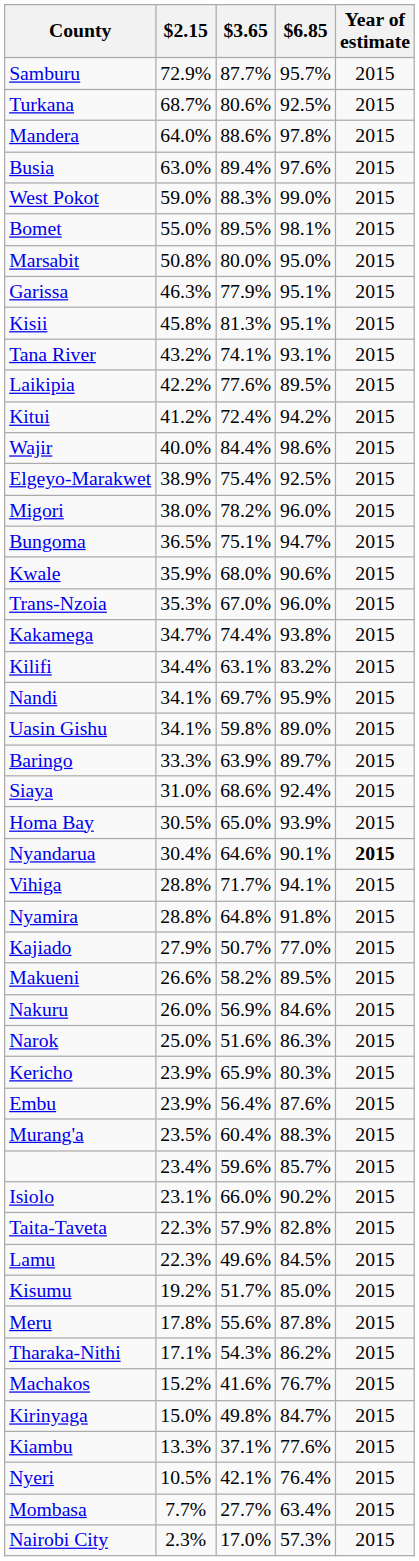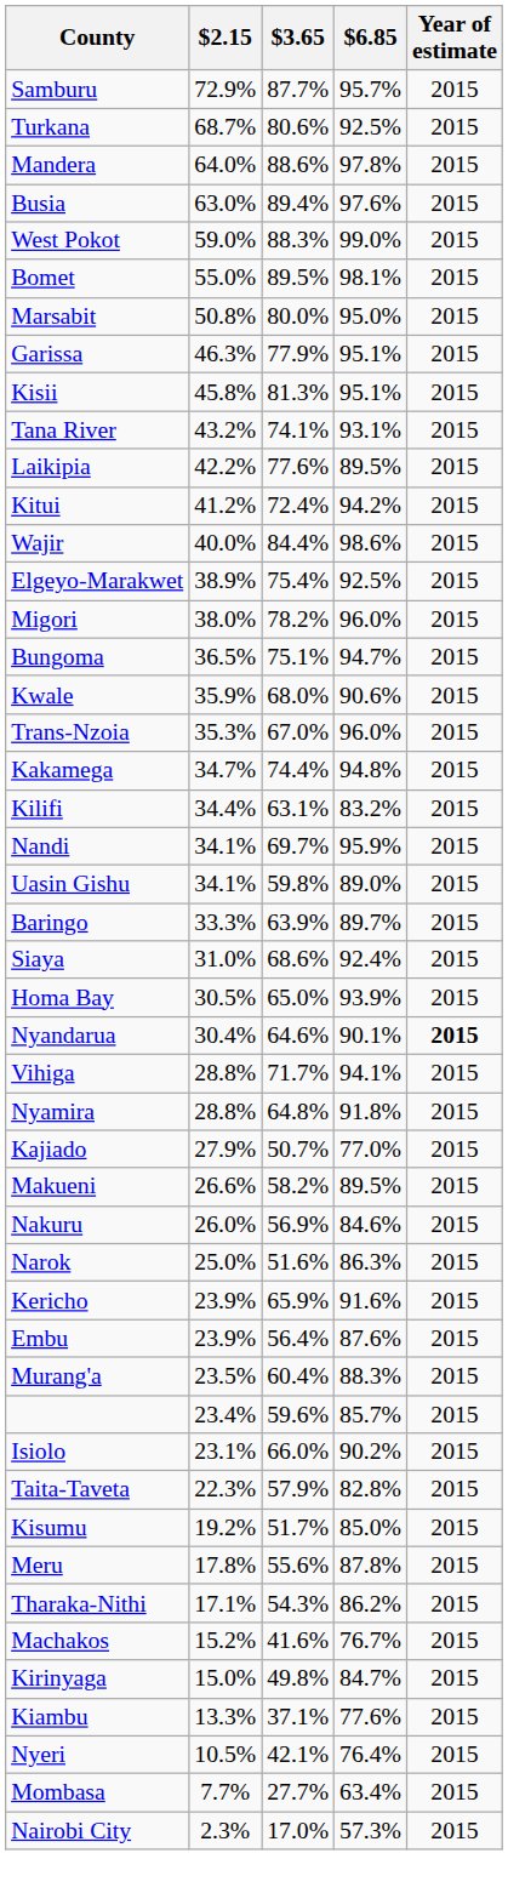 <table class="wikitable sortable sticky-header" style="text-align:center;">
 <tr>
 <th data-sort-type="text">County</th>
 <th data-sort-type="number">$2.15</th>
 <th data-sort-type="number">$3.65</th>
 <th data-sort-type="number">$6.85</th>
 <th data-sort-type="number">Year of<br>estimate</th>
 </tr>
 <tr>
 <td style="text-align:left;"><a href='#'>Samburu</a></td>
 <td>72.9%</td>
 <td>87.7%</td>
 <td>95.7%</td>
 <td>2015</td>
 </tr>
 <tr>
 <td style="text-align:left;"><a href='#'>Turkana</a></td>
 <td>68.7%</td>
 <td>80.6%</td>
 <td>92.5%</td>
 <td>2015</td>
 </tr>
 <tr>
 <td style="text-align:left;"><a href='#'>Mandera</a></td>
 <td>64.0%</td>
 <td>88.6%</td>
 <td>97.8%</td>
 <td>2015</td>
 </tr>
 <tr>
 <td style="text-align:left;"><a href='#'>Busia</a></td>
 <td>63.0%</td>
 <td>89.4%</td>
 <td>97.6%</td>
 <td>2015</td>
 </tr>
 <tr>
 <td style="text-align:left;"><a href='#'>West Pokot</a></td>
 <td>59.0%</td>
 <td>88.3%</td>
 <td>99.0%</td>
 <td>2015</td>
 </tr>
 <tr>
 <td style="text-align:left;"><a href='#'>Bomet</a></td>
 <td>55.0%</td>
 <td>89.5%</td>
 <td>98.1%</td>
 <td>2015</td>
 </tr>
 <tr>
 <td style="text-align:left;"><a href='#'>Marsabit</a></td>
 <td>50.8%</td>
 <td>80.0%</td>
 <td>95.0%</td>
 <td>2015</td>
 </tr>
 <tr>
 <td style="text-align:left;"><a href='#'>Garissa</a></td>
 <td>46.3%</td>
 <td>77.9%</td>
 <td>95.1%</td>
 <td>2015</td>
 </tr>
 <tr>
 <td style="text-align:left;"><a href='#'>Kisii</a></td>
 <td>45.8%</td>
 <td>81.3%</td>
 <td>95.1%</td>
 <td>2015</td>
 </tr>
 <tr>
 <td style="text-align:left;"><a href='#'>Tana River</a></td>
 <td>43.2%</td>
 <td>74.1%</td>
 <td>93.1%</td>
 <td>2015</td>
 </tr>
 <tr>
 <td style="text-align:left;"><a href='#'>Laikipia</a></td>
 <td>42.2%</td>
 <td>77.6%</td>
 <td>89.5%</td>
 <td>2015</td>
 </tr>
 <tr>
 <td style="text-align:left;"><a href='#'>Kitui</a></td>
 <td>41.2%</td>
 <td>72.4%</td>
 <td>94.2%</td>
 <td>2015</td>
 </tr>
 <tr>
 <td style="text-align:left;"><a href='#'>Wajir</a></td>
 <td>40.0%</td>
 <td>84.4%</td>
 <td>98.6%</td>
 <td>2015</td>
 </tr>
 <tr>
 <td style="text-align:left;"><a href='#'>Elgeyo-Marakwet</a></td>
 <td>38.9%</td>
 <td>75.4%</td>
 <td>92.5%</td>
 <td>2015</td>
 </tr>
 <tr>
 <td style="text-align:left;"><a href='#'>Migori</a></td>
 <td>38.0%</td>
 <td>78.2%</td>
 <td>96.0%</td>
 <td>2015</td>
 </tr>
 <tr>
 <td style="text-align:left;"><a href='#'>Bungoma</a></td>
 <td>36.5%</td>
 <td>75.1%</td>
 <td>94.7%</td>
 <td>2015</td>
 </tr>
 <tr>
 <td style="text-align:left;"><a href='#'>Kwale</a></td>
 <td>35.9%</td>
 <td>68.0%</td>
 <td>90.6%</td>
 <td>2015</td>
 </tr>
 <tr>
 <td style="text-align:left;"><a href='#'>Trans-Nzoia</a></td>
 <td>35.3%</td>
 <td>67.0%</td>
 <td>96.0%</td>
 <td>2015</td>
 </tr>
 <tr>
 <td style="text-align:left;"><a href='#'>Kakamega</a></td>
 <td>34.7%</td>
 <td>74.4%</td>
-<td>93.8%</td>
+<td>94.8%</td>
 <td>2015</td>
 </tr>
 <tr>
 <td style="text-align:left;"><a href='#'>Kilifi</a></td>
 <td>34.4%</td>
 <td>63.1%</td>
 <td>83.2%</td>
 <td>2015</td>
 </tr>
 <tr>
 <td style="text-align:left;"><a href='#'>Nandi</a></td>
 <td>34.1%</td>
 <td>69.7%</td>
 <td>95.9%</td>
 <td>2015</td>
 </tr>
 <tr>
 <td style="text-align:left;"><a href='#'>Uasin Gishu</a></td>
 <td>34.1%</td>
 <td>59.8%</td>
 <td>89.0%</td>
 <td>2015</td>
 </tr>
 <tr>
 <td style="text-align:left;"><a href='#'>Baringo</a></td>
 <td>33.3%</td>
 <td>63.9%</td>
 <td>89.7%</td>
 <td>2015</td>
 </tr>
 <tr>
 <td style="text-align:left;"><a href='#'>Siaya</a></td>
 <td>31.0%</td>
 <td>68.6%</td>
 <td>92.4%</td>
 <td>2015</td>
 </tr>
 <tr>
 <td style="text-align:left;"><a href='#'>Homa Bay</a></td>
 <td>30.5%</td>
 <td>65.0%</td>
 <td>93.9%</td>
 <td>2015</td>
 </tr>
 <tr>
 <td style="text-align:left;"><a href='#'>Nyandarua</a></td>
 <td>30.4%</td>
 <td>64.6%</td>
 <td>90.1%</td>
 <td><strong>2015</strong></td>
 </tr>
 <tr>
 <td style="text-align:left;"><a href='#'>Vihiga</a></td>
 <td>28.8%</td>
 <td>71.7%</td>
 <td>94.1%</td>
 <td>2015</td>
 </tr>
 <tr>
 <td style="text-align:left;"><a href='#'>Nyamira</a></td>
 <td>28.8%</td>
 <td>64.8%</td>
 <td>91.8%</td>
 <td>2015</td>
 </tr>
 <tr>
 <td style="text-align:left;"><a href='#'>Kajiado</a></td>
 <td>27.9%</td>
 <td>50.7%</td>
 <td>77.0%</td>
 <td>2015</td>
 </tr>
 <tr>
 <td style="text-align:left;"><a href='#'>Makueni</a></td>
 <td>26.6%</td>
 <td>58.2%</td>
 <td>89.5%</td>
 <td>2015</td>
 </tr>
 <tr>
 <td style="text-align:left;"><a href='#'>Nakuru</a></td>
 <td>26.0%</td>
 <td>56.9%</td>
 <td>84.6%</td>
 <td>2015</td>
 </tr>
 <tr>
 <td style="text-align:left;"><a href='#'>Narok</a></td>
 <td>25.0%</td>
 <td>51.6%</td>
 <td>86.3%</td>
 <td>2015</td>
 </tr>
 <tr>
 <td style="text-align:left;"><a href='#'>Kericho</a></td>
 <td>23.9%</td>
 <td>65.9%</td>
-<td>80.3%</td>
+<td>91.6%</td>
 <td>2015</td>
 </tr>
 <tr>
 <td style="text-align:left;"><a href='#'>Embu</a></td>
 <td>23.9%</td>
 <td>56.4%</td>
 <td>87.6%</td>
 <td>2015</td>
 </tr>
 <tr>
 <td style="text-align:left;"><a href='#'>Murang'a</a></td>
 <td>23.5%</td>
 <td>60.4%</td>
 <td>88.3%</td>
 <td>2015</td>
 </tr>
 <tr>
 <td></td>
 <td>23.4%</td>
 <td>59.6%</td>
 <td>85.7%</td>
 <td>2015</td>
 </tr>
 <tr>
 <td style="text-align:left;"><a href='#'>Isiolo</a></td>
 <td>23.1%</td>
 <td>66.0%</td>
 <td>90.2%</td>
 <td>2015</td>
 </tr>
 <tr>
 <td style="text-align:left;"><a href='#'>Taita-Taveta</a></td>
 <td>22.3%</td>
 <td>57.9%</td>
 <td>82.8%</td>
-<td>2015</td>
-</tr>
-<tr>
-<td style="text-align:left;"><a href='#'>Lamu</a></td>
-<td>22.3%</td>
-<td>49.6%</td>
-<td>84.5%</td>
 <td>2015</td>
 </tr>
 <tr>
 <td style="text-align:left;"><a href='#'>Kisumu</a></td>
 <td>19.2%</td>
 <td>51.7%</td>
 <td>85.0%</td>
 <td>2015</td>
 </tr>
 <tr>
 <td style="text-align:left;"><a href='#'>Meru</a></td>
 <td>17.8%</td>
 <td>55.6%</td>
 <td>87.8%</td>
 <td>2015</td>
 </tr>
 <tr>
 <td style="text-align:left;"><a href='#'>Tharaka-Nithi</a></td>
 <td>17.1%</td>
 <td>54.3%</td>
 <td>86.2%</td>
 <td>2015</td>
 </tr>
 <tr>
 <td style="text-align:left;"><a href='#'>Machakos</a></td>
 <td>15.2%</td>
 <td>41.6%</td>
 <td>76.7%</td>
 <td>2015</td>
 </tr>
 <tr>
 <td style="text-align:left;"><a href='#'>Kirinyaga</a></td>
 <td>15.0%</td>
 <td>49.8%</td>
 <td>84.7%</td>
 <td>2015</td>
 </tr>
 <tr>
 <td style="text-align:left;"><a href='#'>Kiambu</a></td>
 <td>13.3%</td>
 <td>37.1%</td>
 <td>77.6%</td>
 <td>2015</td>
 </tr>
 <tr>
 <td style="text-align:left;"><a href='#'>Nyeri</a></td>
 <td>10.5%</td>
 <td>42.1%</td>
 <td>76.4%</td>
 <td>2015</td>
 </tr>
 <tr>
 <td style="text-align:left;"><a href='#'>Mombasa</a></td>
 <td>7.7%</td>
 <td>27.7%</td>
 <td>63.4%</td>
 <td>2015</td>
 </tr>
 <tr>
 <td style="text-align:left;"><a href='#'>Nairobi City</a></td>
 <td>2.3%</td>
 <td>17.0%</td>
 <td>57.3%</td>
 <td>2015</td>
 </tr>
 </table>
